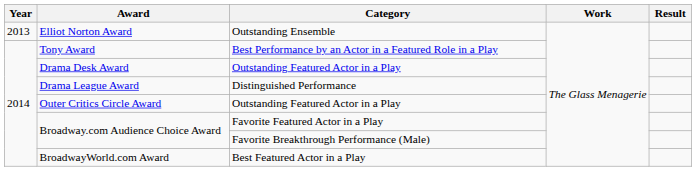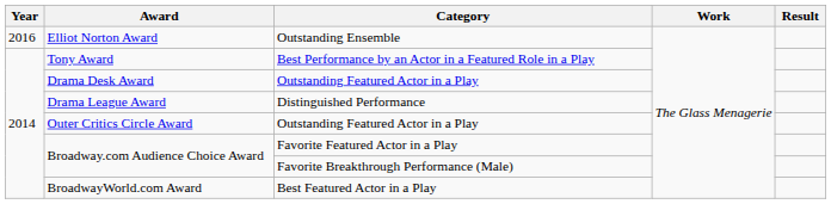 <table class="wikitable">
 <tr>
 <th>Year</th>
 <th style="width:28%;">Award</th>
 <th>Category</th>
 <th style="width:15%;">Work</th>
 <th>Result</th>
 </tr>
 <tr>
-<td>2013</td>
+<td>2016</td>
 <td><a href='#'>Elliot Norton Award</a></td>
 <td>Outstanding Ensemble</td>
 <td rowspan="8" align="center"><em>The Glass Menagerie</em></td>
 <td></td>
 </tr>
 <tr>
 <td rowspan="7">2014</td>
 <td><a href='#'>Tony Award</a></td>
 <td><a href='#'>Best Performance by an Actor in a Featured Role in a Play</a></td>
 <td></td>
 </tr>
 <tr>
 <td><a href='#'>Drama Desk Award</a></td>
 <td><a href='#'>Outstanding Featured Actor in a Play</a></td>
 <td></td>
 </tr>
 <tr>
 <td><a href='#'>Drama League Award</a></td>
 <td>Distinguished Performance</td>
 <td></td>
 </tr>
 <tr>
 <td><a href='#'>Outer Critics Circle Award</a></td>
 <td>Outstanding Featured Actor in a Play</td>
 <td></td>
 </tr>
 <tr>
 <td rowspan="2">Broadway.com Audience Choice Award</td>
 <td>Favorite Featured Actor in a Play</td>
 <td></td>
 </tr>
 <tr>
 <td>Favorite Breakthrough Performance (Male)</td>
 <td></td>
 </tr>
 <tr>
 <td>BroadwayWorld.com Award</td>
 <td>Best Featured Actor in a Play</td>
 <td></td>
 </tr>
 </table>
